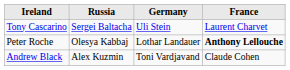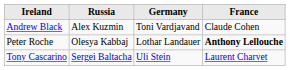 <table class="wikitable">
 <tr>
 <th style="background: #E9E9E9;">Ireland</th>
 <th style="background: #E9E9E9;">Russia</th>
 <th style="background: #E9E9E9;">Germany</th>
 <th style="background: #E9E9E9;">France</th>
 </tr>
 <tr>
-<td> <a href='#'>Tony Cascarino</a></td>
-<td> <a href='#'>Sergei Baltacha</a></td>
-<td> <a href='#'>Uli Stein</a></td>
-<td> <a href='#'>Laurent Charvet</a></td>
+<td> <a href='#'>Andrew Black</a></td>
+<td> Alex Kuzmin</td>
+<td> Toni Vardjavand</td>
+<td> Claude Cohen</td>
 </tr>
 <tr>
 <td> Peter Roche</td>
 <td> Olesya Kabbaj</td>
 <td> Lothar Landauer</td>
 <td><strong> Anthony Lellouche</strong></td>
 </tr>
 <tr>
-<td> <a href='#'>Andrew Black</a></td>
-<td> Alex Kuzmin</td>
-<td> Toni Vardjavand</td>
-<td> Claude Cohen</td>
+<td> <a href='#'>Tony Cascarino</a></td>
+<td> <a href='#'>Sergei Baltacha</a></td>
+<td> <a href='#'>Uli Stein</a></td>
+<td> <a href='#'>Laurent Charvet</a></td>
 </tr>
 </table>
